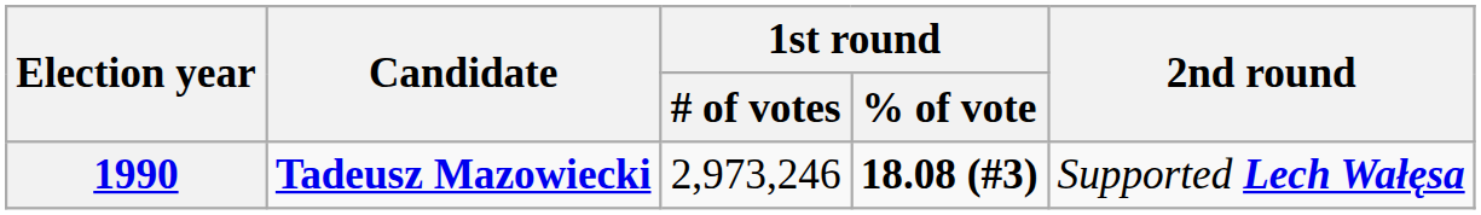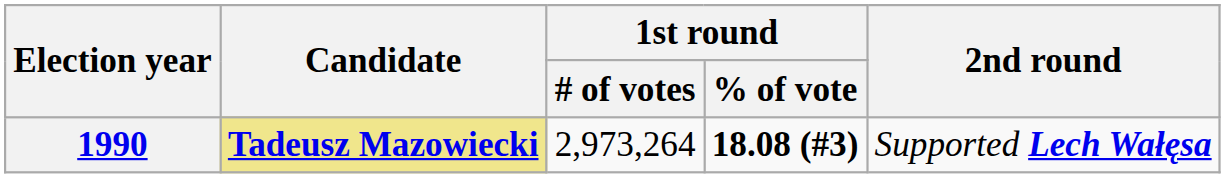 <table class=wikitable>
 <tr>
 <th rowspan=2>Election year</th>
 <th rowspan=2>Candidate</th>
 <th colspan=2>1st round</th>
 <th rowspan=2 colspan=2>2nd round</th>
 </tr>
 <tr>
 <th># of votes</th>
 <th>% of vote</th>
 </tr>
 <tr>
 <th><a href='#'>1990</a></th>
-<td><strong><a href='#'>Tadeusz Mazowiecki</a></strong></td>
-<td>2,973,246</td>
+<td style="background: khaki;"><strong><a href='#'>Tadeusz Mazowiecki</a></strong></td>
+<td>2,973,264</td>
 <td><strong>18.08 (#3)</strong></td>
 <td colspan="2"><em>Supported <strong><a href='#'>Lech Wałęsa</a><strong><em></td>
 </tr>
 </table>
